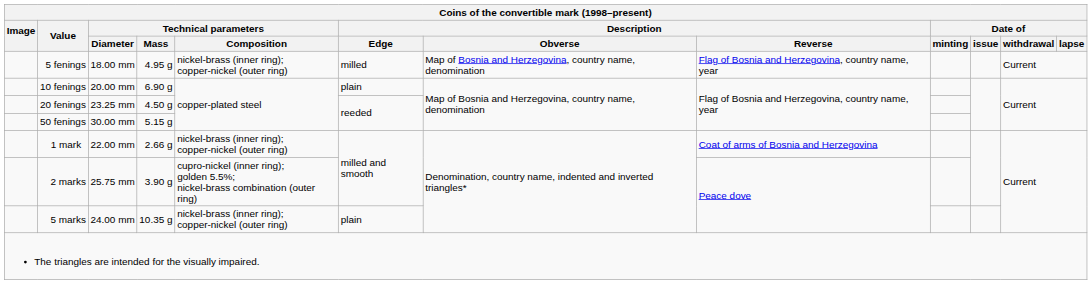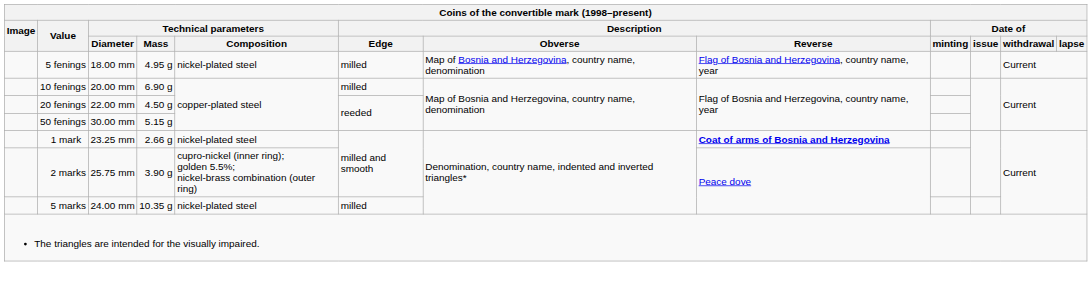 <table class="wikitable collapsible" style="font-size: 90%">
 <tr>
 <th colspan="13">Coins of the convertible mark (1998–present)</th>
 </tr>
 <tr>
 <th rowspan="2">Image<br> </th>
 <th rowspan="2">Value</th>
 <th colspan="3">Technical parameters</th>
 <th colspan="3">Description</th>
 <th colspan="4">Date of</th>
 </tr>
 <tr>
 <th>Diameter</th>
 <th>Mass</th>
 <th>Composition</th>
 <th>Edge</th>
 <th>Obverse</th>
 <th>Reverse</th>
 <th>minting</th>
 <th>issue</th>
 <th>withdrawal</th>
 <th>lapse</th>
 </tr>
 <tr>
 <td style="text-align:center; font-weight:bold; font-size:110%;" background="#000"><span> </span></td>
 <td style="text-align:right">5 fenings</td>
 <td>18.00 mm</td>
 <td style="text-align:right">4.95 g</td>
-<td>nickel-brass (inner ring);<br>copper-nickel (outer ring)</td>
+<td>nickel-plated steel</td>
 <td>milled</td>
 <td>Map of <a href='#'>Bosnia and Herzegovina</a>, country name, denomination</td>
 <td><a href='#'>Flag of Bosnia and Herzegovina</a>, country name, year</td>
 <td></td>
 <td></td>
 <td colspan="2">Current</td>
 </tr>
 <tr>
 <td style="text-align:center; font-weight:bold; font-size:110%;" background="#000"><span> </span></td>
 <td style="text-align:right">10 fenings</td>
 <td>20.00 mm</td>
 <td style="text-align:right">6.90 g</td>
 <td rowspan="3">copper-plated steel</td>
-<td>plain</td>
+<td>milled</td>
 <td rowspan="3">Map of Bosnia and Herzegovina, country name, denomination</td>
 <td rowspan="3">Flag of Bosnia and Herzegovina, country name, year</td>
 <td></td>
 <td rowspan="3"></td>
 <td rowspan="3" colspan="2">Current</td>
 </tr>
 <tr>
 <td style="text-align:center; font-weight:bold; font-size:110%;" background="#000"><span> </span></td>
 <td style="text-align:right">20 fenings</td>
-<td>23.25 mm</td>
+<td>22.00 mm</td>
 <td style="text-align:right">4.50 g</td>
 <td rowspan="2">reeded</td>
 <td></td>
 </tr>
 <tr>
 <td style="text-align:center; font-weight:bold; font-size:110%;" background="#000"><span> </span></td>
 <td>50 fenings</td>
 <td>30.00 mm</td>
 <td style="text-align:right">5.15 g</td>
 <td></td>
 </tr>
 <tr>
 <td style="text-align:center; font-weight:bold; font-size:110%;" background="#000"><span> </span></td>
 <td style="text-align:right">1 mark  </td>
-<td>22.00 mm</td>
+<td>23.25 mm</td>
 <td style="text-align:right">2.66 g</td>
-<td>nickel-brass (inner ring);<br>copper-nickel (outer ring)</td>
+<td>nickel-plated steel</td>
 <td rowspan="2">milled and smooth</td>
 <td rowspan="3">Denomination, country name, indented and inverted triangles*</td>
-<td><a href='#'>Coat of arms of Bosnia and Herzegovina</a></td>
+<td><strong><a href='#'>Coat of arms of Bosnia and Herzegovina</a></strong></td>
 <td></td>
 <td rowspan="2"></td>
 <td rowspan="3" colspan="2">Current</td>
 </tr>
 <tr>
 <td style="text-align:center; font-weight:bold; font-size:110%;" background="#000"><span> </span></td>
 <td style="text-align:right">2 marks</td>
 <td>25.75 mm</td>
 <td style="text-align:right">3.90 g</td>
 <td>cupro-nickel (inner ring);<br>golden 5.5%;<br>nickel-brass combination (outer ring)</td>
 <td rowspan="2"><a href='#'>Peace dove</a></td>
 <td></td>
 </tr>
 <tr>
 <td style="text-align:center; font-weight:bold; font-size:110%;" background="#000"><span> </span></td>
 <td style="text-align:right">5 marks</td>
 <td>24.00 mm</td>
 <td style="text-align:right">10.35 g</td>
-<td>nickel-brass (inner ring);<br>copper-nickel (outer ring)</td>
-<td>plain</td>
+<td>nickel-plated steel</td>
+<td>milled</td>
 <td></td>
 <td></td>
 </tr>
 <tr>
 <td colspan="16"><br><ul><li>The triangles are intended for the visually impaired.</li></ul></td>
 </tr>
 </table>
